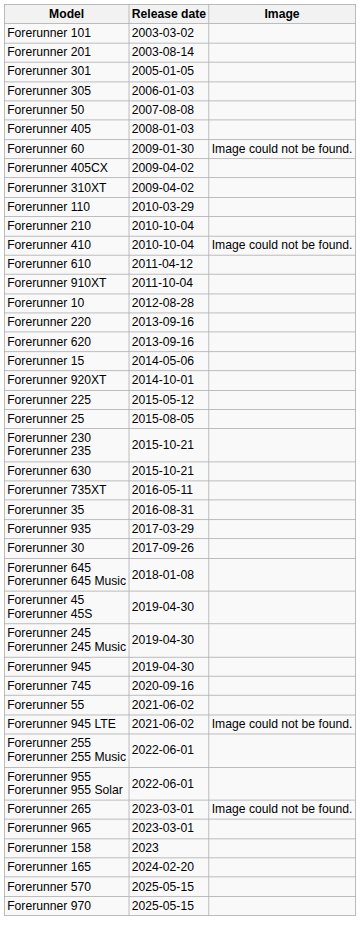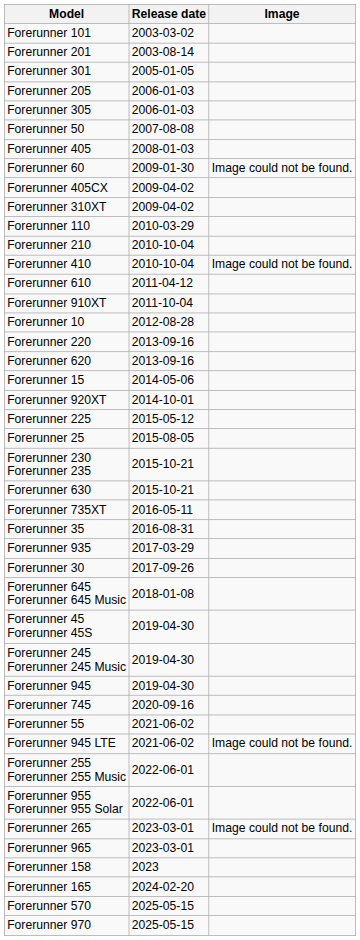 <table class="wikitable sortable">
 <tr>
 <th>Model</th>
 <th>Release date</th>
 <th>Image</th>
 </tr>
 <tr>
 <td>Forerunner 101</td>
 <td>2003-03-02</td>
 <td></td>
 </tr>
 <tr>
 <td>Forerunner 201</td>
 <td>2003-08-14</td>
 <td></td>
 </tr>
 <tr>
 <td>Forerunner 301</td>
 <td>2005-01-05</td>
+<td></td>
+</tr>
+<tr>
+<td>Forerunner 205</td>
+<td>2006-01-03</td>
 <td></td>
 </tr>
 <tr>
 <td>Forerunner 305</td>
 <td>2006-01-03</td>
 <td></td>
 </tr>
 <tr>
 <td>Forerunner 50</td>
 <td>2007-08-08</td>
 <td></td>
 </tr>
 <tr>
 <td>Forerunner 405</td>
 <td>2008-01-03</td>
 <td></td>
 </tr>
 <tr>
 <td>Forerunner 60</td>
 <td>2009-01-30</td>
 <td>Image could not be found.</td>
 </tr>
 <tr>
 <td>Forerunner 405CX</td>
 <td>2009-04-02</td>
 <td><br></td>
 </tr>
 <tr>
 <td>Forerunner 310XT</td>
 <td>2009-04-02</td>
 <td></td>
 </tr>
 <tr>
 <td>Forerunner 110</td>
 <td>2010-03-29</td>
 <td></td>
 </tr>
 <tr>
 <td>Forerunner 210</td>
 <td>2010-10-04</td>
 <td></td>
 </tr>
 <tr>
 <td>Forerunner 410</td>
 <td>2010-10-04</td>
 <td>Image could not be found.</td>
 </tr>
 <tr>
 <td>Forerunner 610</td>
 <td>2011-04-12</td>
 <td></td>
 </tr>
 <tr>
 <td>Forerunner 910XT</td>
 <td>2011-10-04</td>
 <td></td>
 </tr>
 <tr>
 <td>Forerunner 10</td>
 <td>2012-08-28</td>
 <td></td>
 </tr>
 <tr>
 <td>Forerunner 220</td>
 <td>2013-09-16</td>
 <td><br></td>
 </tr>
 <tr>
 <td>Forerunner 620</td>
 <td>2013-09-16</td>
 <td><br></td>
 </tr>
 <tr>
 <td>Forerunner 15</td>
 <td>2014-05-06</td>
 <td></td>
 </tr>
 <tr>
 <td>Forerunner 920XT</td>
 <td>2014-10-01</td>
 <td><br></td>
 </tr>
 <tr>
 <td>Forerunner 225</td>
 <td>2015-05-12</td>
 <td><br></td>
 </tr>
 <tr>
 <td>Forerunner 25</td>
 <td>2015-08-05</td>
 <td></td>
 </tr>
 <tr>
 <td>Forerunner 230<br>Forerunner 235</td>
 <td>2015-10-21</td>
 <td><br></td>
 </tr>
 <tr>
 <td>Forerunner 630</td>
 <td>2015-10-21</td>
 <td></td>
 </tr>
 <tr>
 <td>Forerunner 735XT</td>
 <td>2016-05-11</td>
 <td></td>
 </tr>
 <tr>
 <td>Forerunner 35</td>
 <td>2016-08-31</td>
 <td></td>
 </tr>
 <tr>
 <td>Forerunner 935</td>
 <td>2017-03-29</td>
 <td></td>
 </tr>
 <tr>
 <td>Forerunner 30</td>
 <td>2017-09-26</td>
 <td></td>
 </tr>
 <tr>
 <td>Forerunner 645<br>Forerunner 645 Music</td>
 <td>2018-01-08</td>
 <td></td>
 </tr>
 <tr>
 <td>Forerunner 45<br>Forerunner 45S</td>
 <td>2019-04-30</td>
 <td></td>
 </tr>
 <tr>
 <td>Forerunner 245<br>Forerunner 245 Music</td>
 <td>2019-04-30</td>
 <td></td>
 </tr>
 <tr>
 <td>Forerunner 945</td>
 <td>2019-04-30</td>
 <td></td>
 </tr>
 <tr>
 <td>Forerunner 745</td>
 <td>2020-09-16</td>
 <td></td>
 </tr>
 <tr>
 <td>Forerunner 55</td>
 <td>2021-06-02</td>
 <td></td>
 </tr>
 <tr>
 <td>Forerunner 945 LTE</td>
 <td>2021-06-02</td>
 <td>Image could not be found.</td>
 </tr>
 <tr>
 <td>Forerunner 255<br>Forerunner 255 Music</td>
 <td>2022-06-01</td>
 <td></td>
 </tr>
 <tr>
 <td>Forerunner 955<br>Forerunner 955 Solar</td>
 <td>2022-06-01</td>
 <td></td>
 </tr>
 <tr>
 <td>Forerunner 265</td>
 <td>2023-03-01</td>
 <td>Image could not be found.</td>
 </tr>
 <tr>
 <td>Forerunner 965</td>
 <td>2023-03-01</td>
 <td></td>
 </tr>
 <tr>
 <td>Forerunner 158</td>
 <td>2023</td>
 <td></td>
 </tr>
 <tr>
 <td>Forerunner 165</td>
 <td>2024-02-20</td>
 <td></td>
 </tr>
 <tr>
 <td>Forerunner 570</td>
 <td>2025-05-15</td>
 <td></td>
 </tr>
 <tr>
 <td>Forerunner 970</td>
 <td>2025-05-15</td>
 <td></td>
 </tr>
 </table>
